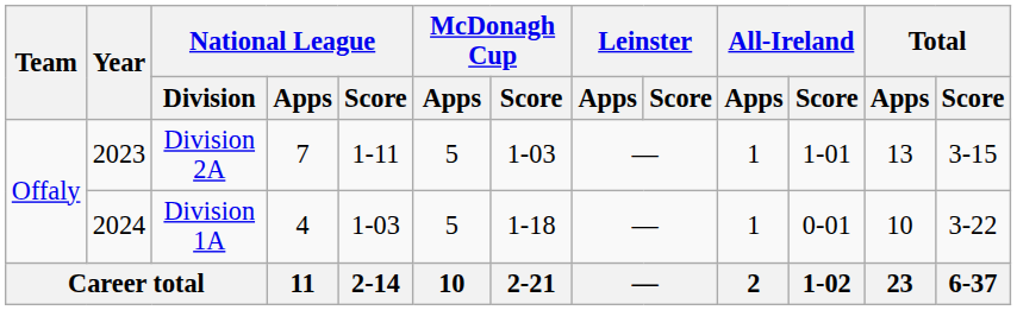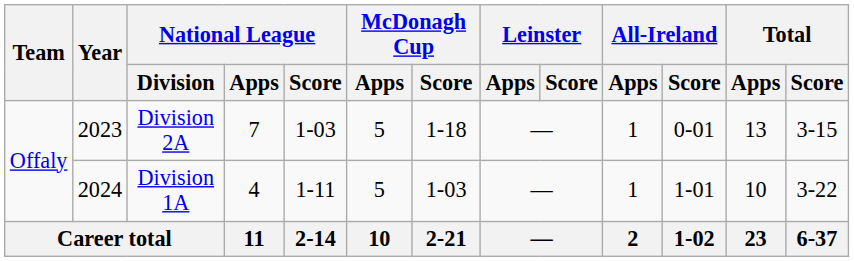 <table class="wikitable" style="text-align:center">
 <tr>
 <th rowspan="2">Team</th>
 <th rowspan="2">Year</th>
 <th colspan="3"><a href='#'>National League</a></th>
 <th colspan="2"><a href='#'>McDonagh Cup</a></th>
 <th colspan="2"><a href='#'>Leinster</a></th>
 <th colspan="2"><a href='#'>All-Ireland</a></th>
 <th colspan="2">Total</th>
 </tr>
 <tr>
 <th>Division</th>
 <th>Apps</th>
 <th>Score</th>
 <th>Apps</th>
 <th>Score</th>
 <th>Apps</th>
 <th>Score</th>
 <th>Apps</th>
 <th>Score</th>
 <th>Apps</th>
 <th>Score</th>
 </tr>
 <tr>
 <td rowspan="2"><a href='#'>Offaly</a></td>
 <td>2023</td>
 <td rowspan="1"><a href='#'>Division 2A</a></td>
 <td>7</td>
-<td>1-11</td>
+<td>1-03</td>
 <td>5</td>
-<td>1-03</td>
+<td>1-18</td>
 <td colspan=2>—</td>
 <td>1</td>
-<td>1-01</td>
+<td>0-01</td>
 <td>13</td>
 <td>3-15</td>
 </tr>
 <tr>
 <td>2024</td>
 <td rowspan="1"><a href='#'>Division 1A</a></td>
 <td>4</td>
+<td>1-11</td>
+<td>5</td>
 <td>1-03</td>
-<td>5</td>
-<td>1-18</td>
 <td colspan=2>—</td>
 <td>1</td>
-<td>0-01</td>
+<td>1-01</td>
 <td>10</td>
 <td>3-22</td>
 </tr>
 <tr>
 <th colspan="3">Career total</th>
 <th>11</th>
 <th>2-14</th>
 <th>10</th>
 <th>2-21</th>
 <th colspan=2>—</th>
 <th>2</th>
 <th>1-02</th>
 <th>23</th>
 <th>6-37</th>
 </tr>
 </table>
